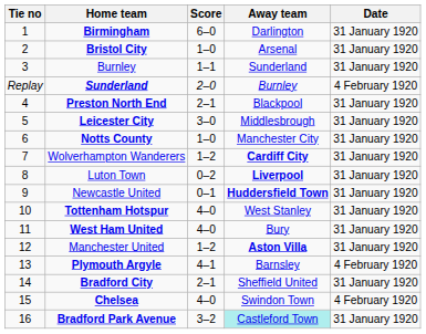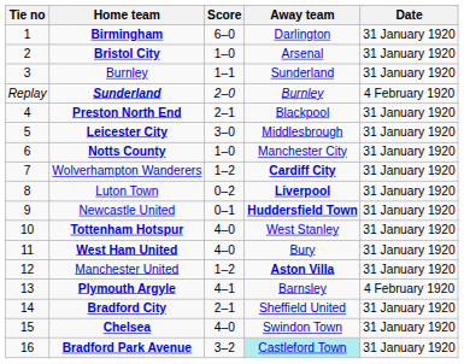 <table class="wikitable" style="text-align: center">
 <tr>
 <th>Tie no</th>
 <th>Home team</th>
 <th>Score</th>
 <th>Away team</th>
 <th>Date</th>
 </tr>
 <tr>
 <td>1</td>
 <td><strong><a href='#'>Birmingham</a></strong></td>
 <td>6–0</td>
 <td><a href='#'>Darlington</a></td>
 <td>31 January 1920</td>
 </tr>
 <tr>
 <td>2</td>
 <td><strong><a href='#'>Bristol City</a></strong></td>
 <td>1–0</td>
 <td><a href='#'>Arsenal</a></td>
 <td>31 January 1920</td>
 </tr>
 <tr>
 <td>3</td>
 <td><a href='#'>Burnley</a></td>
 <td>1–1</td>
 <td><a href='#'>Sunderland</a></td>
 <td>31 January 1920</td>
 </tr>
 <tr>
 <td><em>Replay</em></td>
 <td><strong><em><a href='#'>Sunderland</a></em></strong></td>
 <td><em>2–0</em></td>
 <td><em><a href='#'>Burnley</a></em></td>
 <td>4 February 1920</td>
 </tr>
 <tr>
 <td>4</td>
 <td><strong><a href='#'>Preston North End</a></strong></td>
 <td>2–1</td>
 <td><a href='#'>Blackpool</a></td>
 <td>31 January 1920</td>
 </tr>
 <tr>
 <td>5</td>
 <td><strong><a href='#'>Leicester City</a></strong></td>
 <td>3–0</td>
 <td><a href='#'>Middlesbrough</a></td>
 <td>31 January 1920</td>
 </tr>
 <tr>
 <td>6</td>
 <td><strong><a href='#'>Notts County</a></strong></td>
 <td>1–0</td>
 <td><a href='#'>Manchester City</a></td>
 <td>31 January 1920</td>
 </tr>
 <tr>
 <td>7</td>
 <td><a href='#'>Wolverhampton Wanderers</a></td>
 <td>1–2</td>
 <td><strong><a href='#'>Cardiff City</a></strong></td>
 <td>31 January 1920</td>
 </tr>
 <tr>
 <td>8</td>
 <td><a href='#'>Luton Town</a></td>
 <td>0–2</td>
 <td><strong><a href='#'>Liverpool</a></strong></td>
 <td>31 January 1920</td>
 </tr>
 <tr>
 <td>9</td>
 <td><a href='#'>Newcastle United</a></td>
 <td>0–1</td>
 <td><strong><a href='#'>Huddersfield Town</a></strong></td>
 <td>31 January 1920</td>
 </tr>
 <tr>
 <td>10</td>
 <td><strong><a href='#'>Tottenham Hotspur</a></strong></td>
 <td>4–0</td>
 <td><a href='#'>West Stanley</a></td>
 <td>31 January 1920</td>
 </tr>
 <tr>
 <td>11</td>
 <td><strong><a href='#'>West Ham United</a></strong></td>
 <td>4–0</td>
 <td><a href='#'>Bury</a></td>
 <td>31 January 1920</td>
 </tr>
 <tr>
 <td>12</td>
 <td><a href='#'>Manchester United</a></td>
 <td>1–2</td>
 <td><strong><a href='#'>Aston Villa</a></strong></td>
 <td>31 January 1920</td>
 </tr>
 <tr>
 <td>13</td>
 <td><strong><a href='#'>Plymouth Argyle</a></strong></td>
 <td>4–1</td>
 <td><a href='#'>Barnsley</a></td>
 <td>4 February 1920</td>
 </tr>
 <tr>
 <td>14</td>
 <td><strong><a href='#'>Bradford City</a></strong></td>
 <td>2–1</td>
 <td><a href='#'>Sheffield United</a></td>
 <td>31 January 1920</td>
 </tr>
 <tr>
 <td>15</td>
 <td><strong><a href='#'>Chelsea</a></strong></td>
 <td>4–0</td>
 <td><a href='#'>Swindon Town</a></td>
-<td>4 February 1920</td>
+<td>31 January 1920</td>
 </tr>
 <tr>
 <td>16</td>
 <td><strong><a href='#'>Bradford Park Avenue</a></strong></td>
 <td>3–2</td>
 <td style="background: paleturquoise;"><a href='#'>Castleford Town</a></td>
 <td>31 January 1920</td>
 </tr>
 </table>
